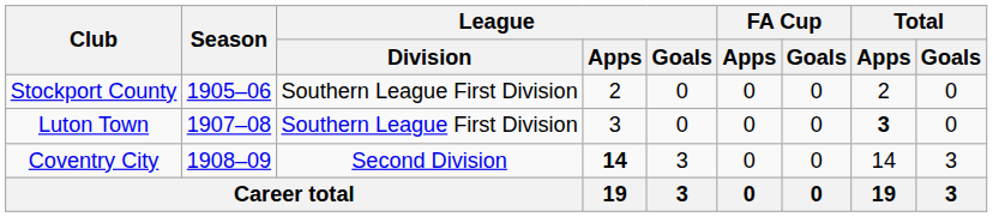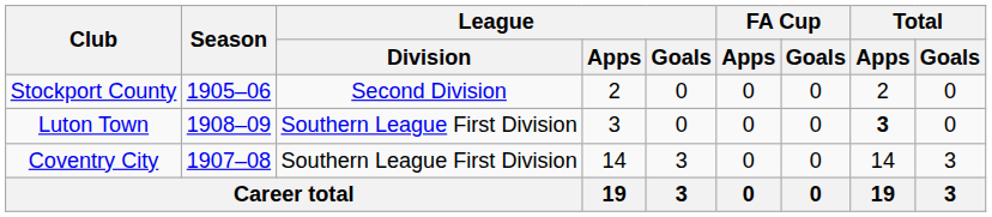 <table class="wikitable" style="text-align:center">
 <tr>
 <th rowspan="2">Club</th>
 <th rowspan="2">Season</th>
 <th colspan="3">League</th>
 <th colspan="2">FA Cup</th>
 <th colspan="2">Total</th>
 </tr>
 <tr>
 <th>Division</th>
 <th>Apps</th>
 <th>Goals</th>
 <th>Apps</th>
 <th>Goals</th>
 <th>Apps</th>
 <th>Goals</th>
 </tr>
 <tr>
 <td><a href='#'>Stockport County</a></td>
 <td><a href='#'>1905–06</a></td>
-<td>Southern League First Division</td>
+<td><a href='#'>Second Division</a></td>
 <td>2</td>
 <td>0</td>
 <td>0</td>
 <td>0</td>
 <td>2</td>
 <td>0</td>
 </tr>
 <tr>
 <td><a href='#'>Luton Town</a></td>
-<td><a href='#'>1907–08</a></td>
+<td><a href='#'>1908–09</a></td>
 <td><a href='#'>Southern League</a> First Division</td>
 <td>3</td>
 <td>0</td>
 <td>0</td>
 <td>0</td>
 <td><strong>3</strong></td>
 <td>0</td>
 </tr>
 <tr>
 <td><a href='#'>Coventry City</a></td>
-<td><a href='#'>1908–09</a></td>
-<td><a href='#'>Second Division</a></td>
-<td><strong>14</strong></td>
+<td><a href='#'>1907–08</a></td>
+<td>Southern League First Division</td>
+<td>14</td>
 <td>3</td>
 <td>0</td>
 <td>0</td>
 <td>14</td>
 <td>3</td>
 </tr>
 <tr>
 <th colspan="3">Career total</th>
 <th>19</th>
 <th>3</th>
 <th>0</th>
 <th>0</th>
 <th>19</th>
 <th>3</th>
 </tr>
 </table>
